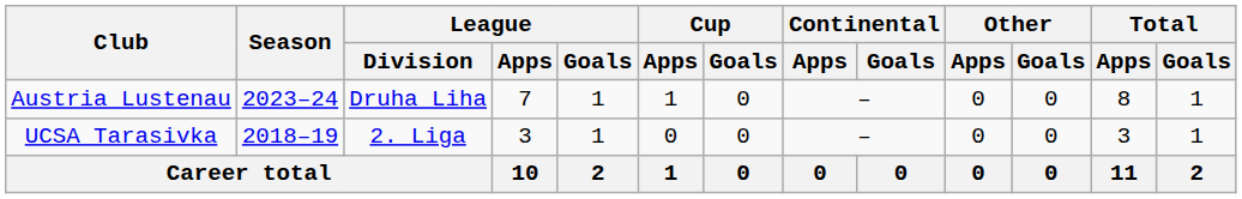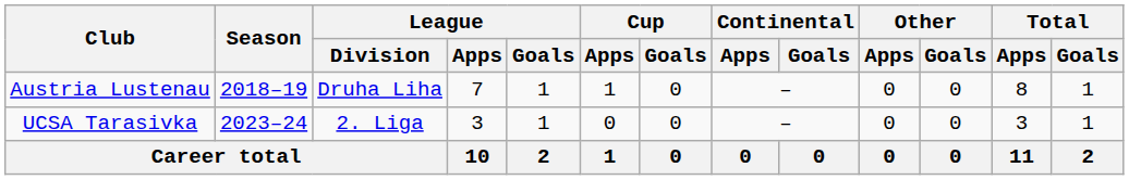 <table class="wikitable" style="text-align: center">
 <tr>
 <th rowspan="2">Club</th>
 <th rowspan="2">Season</th>
 <th colspan="3">League</th>
 <th colspan="2">Cup</th>
 <th colspan="2">Continental</th>
 <th colspan="2">Other</th>
 <th colspan="2">Total</th>
 </tr>
 <tr>
 <th>Division</th>
 <th>Apps</th>
 <th>Goals</th>
 <th>Apps</th>
 <th>Goals</th>
 <th>Apps</th>
 <th>Goals</th>
 <th>Apps</th>
 <th>Goals</th>
 <th>Apps</th>
 <th>Goals</th>
 </tr>
 <tr>
 <td rowspan="1" valign="center"><a href='#'>Austria Lustenau</a></td>
-<td><a href='#'>2023–24</a></td>
+<td><a href='#'>2018–19</a></td>
 <td rowspan="1" valign="center"><a href='#'>Druha Liha</a></td>
 <td>7</td>
 <td>1</td>
 <td>1</td>
 <td>0</td>
 <td colspan="2">–</td>
 <td>0</td>
 <td>0</td>
 <td>8</td>
 <td>1</td>
 </tr>
 <tr>
 <td rowspan="1" valign="center"><a href='#'>UCSA Tarasivka</a></td>
-<td><a href='#'>2018–19</a></td>
+<td><a href='#'>2023–24</a></td>
 <td rowspan="1" valign="center"><a href='#'>2. Liga</a></td>
 <td>3</td>
 <td>1</td>
 <td>0</td>
 <td>0</td>
 <td colspan="2">–</td>
 <td>0</td>
 <td>0</td>
 <td>3</td>
 <td>1</td>
 </tr>
 <tr>
 <th colspan=3>Career total</th>
 <th>10</th>
 <th>2</th>
 <th>1</th>
 <th>0</th>
 <th>0</th>
 <th>0</th>
 <th>0</th>
 <th>0</th>
 <th>11</th>
 <th>2</th>
 </tr>
 </table>
